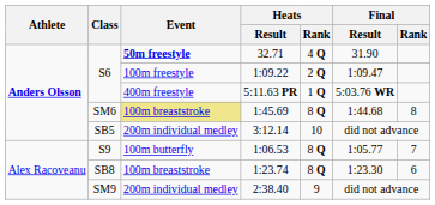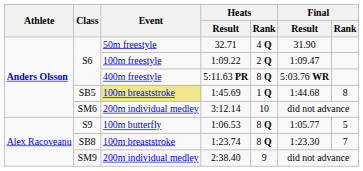 <table class=wikitable style="font-size:90%">
 <tr>
 <th rowspan="2">Athlete</th>
 <th rowspan="2">Class</th>
 <th rowspan="2">Event</th>
 <th colspan="2">Heats</th>
 <th colspan="2">Final</th>
 </tr>
 <tr>
 <th>Result</th>
 <th>Rank</th>
 <th>Result</th>
 <th>Rank</th>
 </tr>
 <tr>
 <td rowspan="5"><strong><a href='#'>Anders Olsson</a></strong></td>
 <td rowspan="3" style="text-align:center;">S6</td>
-<td><strong><a href='#'>50m freestyle</a></strong></td>
+<td><a href='#'>50m freestyle</a></td>
 <td style="text-align:center;">32.71</td>
 <td style="text-align:center;">4 <strong>Q</strong></td>
 <td style="text-align:center;">31.90</td>
 <td style="text-align:center;"></td>
 </tr>
 <tr>
 <td><a href='#'>100m freestyle</a></td>
 <td style="text-align:center;">1:09.22</td>
 <td style="text-align:center;">2 <strong>Q</strong></td>
 <td style="text-align:center;">1:09.47</td>
 <td style="text-align:center;"></td>
 </tr>
 <tr>
 <td><a href='#'>400m freestyle</a></td>
 <td style="text-align:center;">5:11.63 <strong>PR</strong></td>
-<td style="text-align:center;">1 <strong>Q</strong></td>
+<td style="text-align:center;">8 <strong>Q</strong></td>
 <td style="text-align:center;">5:03.76 <strong>WR</strong></td>
 <td style="text-align:center;"></td>
 </tr>
 <tr>
-<td style="text-align:center;">SM6</td>
+<td style="text-align:center;">SB5</td>
 <td style="background: khaki;"><a href='#'>100m breaststroke</a></td>
 <td style="text-align:center;">1:45.69</td>
-<td style="text-align:center;">8 <strong>Q</strong></td>
+<td style="text-align:center;">1 <strong>Q</strong></td>
 <td style="text-align:center;">1:44.68</td>
 <td style="text-align:center;">8</td>
 </tr>
 <tr>
-<td style="text-align:center;">SB5</td>
+<td style="text-align:center;">SM6</td>
 <td><a href='#'>200m individual medley</a></td>
 <td style="text-align:center;">3:12.14</td>
 <td style="text-align:center;">10</td>
 <td style="text-align:center;" colspan="2">did not advance</td>
 </tr>
 <tr>
 <td rowspan="3"><a href='#'>Alex Racoveanu</a></td>
 <td style="text-align:center;">S9</td>
 <td><a href='#'>100m butterfly</a></td>
 <td style="text-align:center;">1:06.53</td>
 <td style="text-align:center;">8 <strong>Q</strong></td>
 <td style="text-align:center;">1:05.77</td>
-<td style="text-align:center;">7</td>
+<td style="text-align:center;">5</td>
 </tr>
 <tr>
 <td style="text-align:center;">SB8</td>
 <td><a href='#'>100m breaststroke</a></td>
 <td style="text-align:center;">1:23.74</td>
 <td style="text-align:center;">8 <strong>Q</strong></td>
 <td style="text-align:center;">1:23.30</td>
-<td style="text-align:center;">6</td>
+<td style="text-align:center;">7</td>
 </tr>
 <tr>
 <td style="text-align:center;">SM9</td>
 <td><a href='#'>200m individual medley</a></td>
 <td style="text-align:center;">2:38.40</td>
 <td style="text-align:center;">9</td>
 <td style="text-align:center;" colspan="2">did not advance</td>
 </tr>
 </table>
